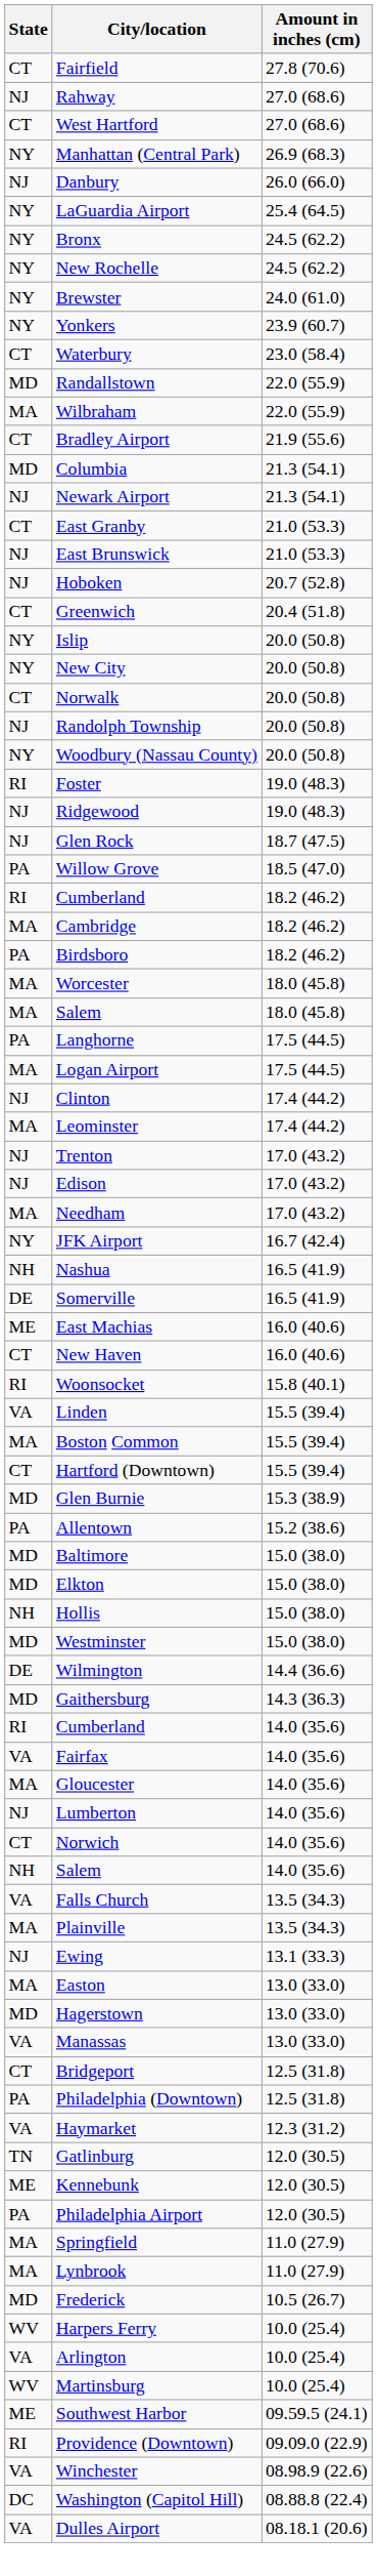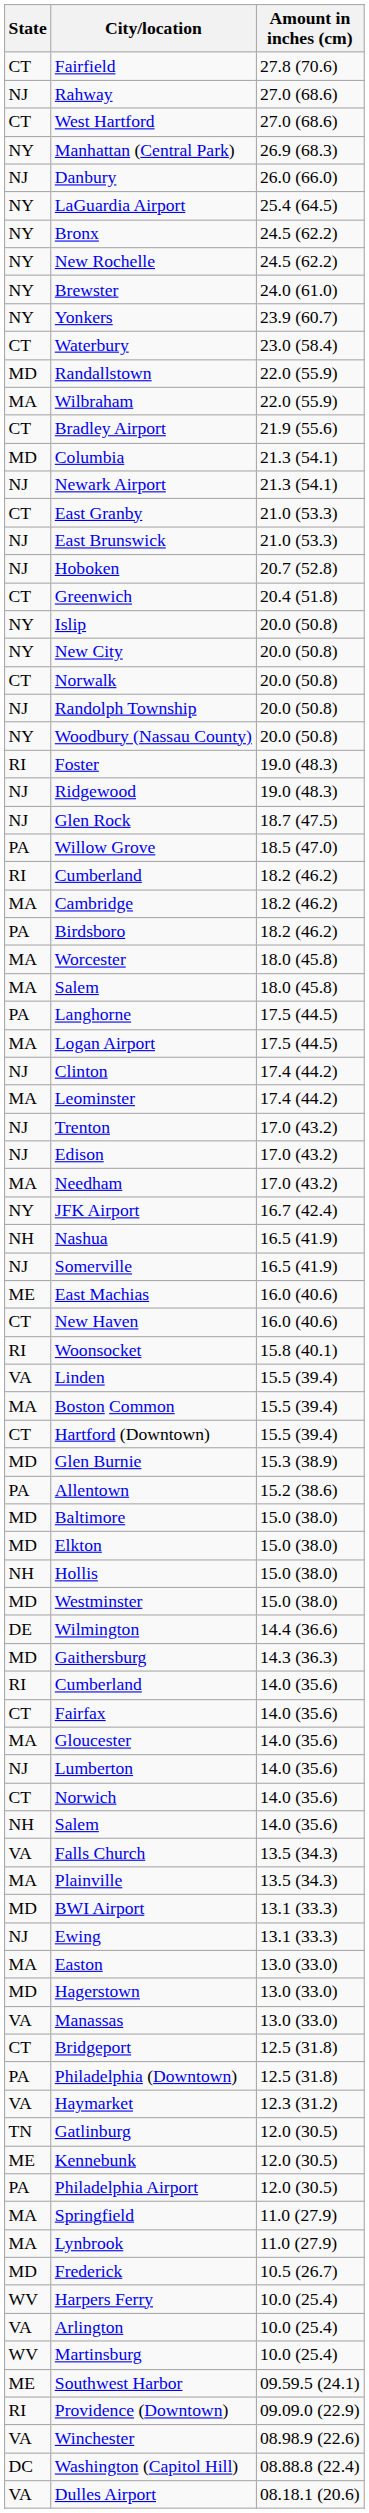 <table class="wikitable sortable">
 <tr>
 <th>State</th>
 <th>City/location</th>
 <th>Amount in<br>inches (cm)</th>
 </tr>
 <tr>
 <td>CT</td>
 <td><a href='#'>Fairfield</a></td>
 <td>27.8 (70.6)</td>
 </tr>
 <tr>
 <td>NJ</td>
 <td><a href='#'>Rahway</a></td>
 <td>27.0 (68.6)</td>
 </tr>
 <tr>
 <td>CT</td>
 <td><a href='#'>West Hartford</a></td>
 <td>27.0 (68.6)</td>
 </tr>
 <tr>
 <td>NY</td>
 <td><a href='#'>Manhattan</a> (<a href='#'>Central Park</a>)</td>
 <td>26.9 (68.3)</td>
 </tr>
 <tr>
 <td>NJ</td>
 <td><a href='#'>Danbury</a></td>
 <td>26.0 (66.0)</td>
 </tr>
 <tr>
 <td>NY</td>
 <td><a href='#'>LaGuardia Airport</a></td>
 <td>25.4 (64.5)</td>
 </tr>
 <tr>
 <td>NY</td>
 <td><a href='#'>Bronx</a></td>
 <td>24.5 (62.2)</td>
 </tr>
 <tr>
 <td>NY</td>
 <td><a href='#'>New Rochelle</a></td>
 <td>24.5 (62.2)</td>
 </tr>
 <tr>
 <td>NY</td>
 <td><a href='#'>Brewster</a></td>
 <td>24.0 (61.0)</td>
 </tr>
 <tr>
 <td>NY</td>
 <td><a href='#'>Yonkers</a></td>
 <td>23.9 (60.7)</td>
 </tr>
 <tr>
 <td>CT</td>
 <td><a href='#'>Waterbury</a></td>
 <td>23.0 (58.4)</td>
 </tr>
 <tr>
 <td>MD</td>
 <td><a href='#'>Randallstown</a></td>
 <td>22.0 (55.9)</td>
 </tr>
 <tr>
 <td>MA</td>
 <td><a href='#'>Wilbraham</a></td>
 <td>22.0 (55.9)</td>
 </tr>
 <tr>
 <td>CT</td>
 <td><a href='#'>Bradley Airport</a></td>
 <td>21.9 (55.6)</td>
 </tr>
 <tr>
 <td>MD</td>
 <td><a href='#'>Columbia</a></td>
 <td>21.3 (54.1)</td>
 </tr>
 <tr>
 <td>NJ</td>
 <td><a href='#'>Newark Airport</a></td>
 <td>21.3 (54.1)</td>
 </tr>
 <tr>
 <td>CT</td>
 <td><a href='#'>East Granby</a></td>
 <td>21.0 (53.3)</td>
 </tr>
 <tr>
 <td>NJ</td>
 <td><a href='#'>East Brunswick</a></td>
 <td>21.0 (53.3)</td>
 </tr>
 <tr>
 <td>NJ</td>
 <td><a href='#'>Hoboken</a></td>
 <td>20.7 (52.8)</td>
 </tr>
 <tr>
 <td>CT</td>
 <td><a href='#'>Greenwich</a></td>
 <td>20.4 (51.8)</td>
 </tr>
 <tr>
 <td>NY</td>
 <td><a href='#'>Islip</a></td>
 <td>20.0 (50.8)</td>
 </tr>
 <tr>
 <td>NY</td>
 <td><a href='#'>New City</a></td>
 <td>20.0 (50.8)</td>
 </tr>
 <tr>
 <td>CT</td>
 <td><a href='#'>Norwalk</a></td>
 <td>20.0 (50.8)</td>
 </tr>
 <tr>
 <td>NJ</td>
 <td><a href='#'>Randolph Township</a></td>
 <td>20.0 (50.8)</td>
 </tr>
 <tr>
 <td>NY</td>
 <td><a href='#'>Woodbury (Nassau County)</a></td>
 <td>20.0 (50.8)</td>
 </tr>
 <tr>
 <td>RI</td>
 <td><a href='#'>Foster</a></td>
 <td>19.0 (48.3)</td>
 </tr>
 <tr>
 <td>NJ</td>
 <td><a href='#'>Ridgewood</a></td>
 <td>19.0 (48.3)</td>
 </tr>
 <tr>
 <td>NJ</td>
 <td><a href='#'>Glen Rock</a></td>
 <td>18.7 (47.5)</td>
 </tr>
 <tr>
 <td>PA</td>
 <td><a href='#'>Willow Grove</a></td>
 <td>18.5 (47.0)</td>
 </tr>
 <tr>
 <td>RI</td>
 <td><a href='#'>Cumberland</a></td>
 <td>18.2 (46.2)</td>
 </tr>
 <tr>
 <td>MA</td>
 <td><a href='#'>Cambridge</a></td>
 <td>18.2 (46.2)</td>
 </tr>
 <tr>
 <td>PA</td>
 <td><a href='#'>Birdsboro</a></td>
 <td>18.2 (46.2)</td>
 </tr>
 <tr>
 <td>MA</td>
 <td><a href='#'>Worcester</a></td>
 <td>18.0 (45.8)</td>
 </tr>
 <tr>
 <td>MA</td>
 <td><a href='#'>Salem</a></td>
 <td>18.0 (45.8)</td>
 </tr>
 <tr>
 <td>PA</td>
 <td><a href='#'>Langhorne</a></td>
 <td>17.5 (44.5)</td>
 </tr>
 <tr>
 <td>MA</td>
 <td><a href='#'>Logan Airport</a></td>
 <td>17.5 (44.5)</td>
 </tr>
 <tr>
 <td>NJ</td>
 <td><a href='#'>Clinton</a></td>
 <td>17.4 (44.2)</td>
 </tr>
 <tr>
 <td>MA</td>
 <td><a href='#'>Leominster</a></td>
 <td>17.4 (44.2)</td>
 </tr>
 <tr>
 <td>NJ</td>
 <td><a href='#'>Trenton</a></td>
 <td>17.0 (43.2)</td>
 </tr>
 <tr>
 <td>NJ</td>
 <td><a href='#'>Edison</a></td>
 <td>17.0 (43.2)</td>
 </tr>
 <tr>
 <td>MA</td>
 <td><a href='#'>Needham</a></td>
 <td>17.0 (43.2)</td>
 </tr>
 <tr>
 <td>NY</td>
 <td><a href='#'>JFK Airport</a></td>
 <td>16.7 (42.4)</td>
 </tr>
 <tr>
 <td>NH</td>
 <td><a href='#'>Nashua</a></td>
 <td>16.5 (41.9)</td>
 </tr>
 <tr>
-<td>DE</td>
+<td>NJ</td>
 <td><a href='#'>Somerville</a></td>
 <td>16.5 (41.9)</td>
 </tr>
 <tr>
 <td>ME</td>
 <td><a href='#'>East Machias</a></td>
 <td>16.0 (40.6)</td>
 </tr>
 <tr>
 <td>CT</td>
 <td><a href='#'>New Haven</a></td>
 <td>16.0 (40.6)</td>
 </tr>
 <tr>
 <td>RI</td>
 <td><a href='#'>Woonsocket</a></td>
 <td>15.8 (40.1)</td>
 </tr>
 <tr>
 <td>VA</td>
 <td><a href='#'>Linden</a></td>
 <td>15.5 (39.4)</td>
 </tr>
 <tr>
 <td>MA</td>
 <td><a href='#'>Boston</a> <a href='#'>Common</a></td>
 <td>15.5 (39.4)</td>
 </tr>
 <tr>
 <td>CT</td>
 <td><a href='#'>Hartford</a> (Downtown)</td>
 <td>15.5 (39.4)</td>
 </tr>
 <tr>
 <td>MD</td>
 <td><a href='#'>Glen Burnie</a></td>
 <td>15.3 (38.9)</td>
 </tr>
 <tr>
 <td>PA</td>
 <td><a href='#'>Allentown</a></td>
 <td>15.2 (38.6)</td>
 </tr>
 <tr>
 <td>MD</td>
 <td><a href='#'>Baltimore</a></td>
 <td>15.0 (38.0)</td>
 </tr>
 <tr>
 <td>MD</td>
 <td><a href='#'>Elkton</a></td>
 <td>15.0 (38.0)</td>
 </tr>
 <tr>
 <td>NH</td>
 <td><a href='#'>Hollis</a></td>
 <td>15.0 (38.0)</td>
 </tr>
 <tr>
 <td>MD</td>
 <td><a href='#'>Westminster</a></td>
 <td>15.0 (38.0)</td>
 </tr>
 <tr>
 <td>DE</td>
 <td><a href='#'>Wilmington</a></td>
 <td>14.4 (36.6)</td>
 </tr>
 <tr>
 <td>MD</td>
 <td><a href='#'>Gaithersburg</a></td>
 <td>14.3 (36.3)</td>
 </tr>
 <tr>
 <td>RI</td>
 <td><a href='#'>Cumberland</a></td>
 <td>14.0 (35.6)</td>
 </tr>
 <tr>
-<td>VA</td>
+<td>CT</td>
 <td><a href='#'>Fairfax</a></td>
 <td>14.0 (35.6)</td>
 </tr>
 <tr>
 <td>MA</td>
 <td><a href='#'>Gloucester</a></td>
 <td>14.0 (35.6)</td>
 </tr>
 <tr>
 <td>NJ</td>
 <td><a href='#'>Lumberton</a></td>
 <td>14.0 (35.6)</td>
 </tr>
 <tr>
 <td>CT</td>
 <td><a href='#'>Norwich</a></td>
 <td>14.0 (35.6)</td>
 </tr>
 <tr>
 <td>NH</td>
 <td><a href='#'>Salem</a></td>
 <td>14.0 (35.6)</td>
 </tr>
 <tr>
 <td>VA</td>
 <td><a href='#'>Falls Church</a></td>
 <td>13.5 (34.3)</td>
 </tr>
 <tr>
 <td>MA</td>
 <td><a href='#'>Plainville</a></td>
 <td>13.5 (34.3)</td>
+</tr>
+<tr>
+<td>MD</td>
+<td><a href='#'>BWI Airport</a></td>
+<td>13.1 (33.3)</td>
 </tr>
 <tr>
 <td>NJ</td>
 <td><a href='#'>Ewing</a></td>
 <td>13.1 (33.3)</td>
 </tr>
 <tr>
 <td>MA</td>
 <td><a href='#'>Easton</a></td>
 <td>13.0 (33.0)</td>
 </tr>
 <tr>
 <td>MD</td>
 <td><a href='#'>Hagerstown</a></td>
 <td>13.0 (33.0)</td>
 </tr>
 <tr>
 <td>VA</td>
 <td><a href='#'>Manassas</a></td>
 <td>13.0 (33.0)</td>
 </tr>
 <tr>
 <td>CT</td>
 <td><a href='#'>Bridgeport</a></td>
 <td>12.5 (31.8)</td>
 </tr>
 <tr>
 <td>PA</td>
 <td><a href='#'>Philadelphia</a> (<a href='#'>Downtown</a>)</td>
 <td>12.5 (31.8)</td>
 </tr>
 <tr>
 <td>VA</td>
 <td><a href='#'>Haymarket</a></td>
 <td>12.3 (31.2)</td>
 </tr>
 <tr>
 <td>TN</td>
 <td><a href='#'>Gatlinburg</a></td>
 <td>12.0 (30.5)</td>
 </tr>
 <tr>
 <td>ME</td>
 <td><a href='#'>Kennebunk</a></td>
 <td>12.0 (30.5)</td>
 </tr>
 <tr>
 <td>PA</td>
 <td><a href='#'>Philadelphia Airport</a></td>
 <td>12.0 (30.5)</td>
 </tr>
 <tr>
 <td>MA</td>
 <td><a href='#'>Springfield</a></td>
 <td>11.0 (27.9)</td>
 </tr>
 <tr>
 <td>MA</td>
 <td><a href='#'>Lynbrook</a></td>
 <td>11.0 (27.9)</td>
 </tr>
 <tr>
 <td>MD</td>
 <td><a href='#'>Frederick</a></td>
 <td>10.5 (26.7)</td>
 </tr>
 <tr>
 <td>WV</td>
 <td><a href='#'>Harpers Ferry</a></td>
 <td>10.0 (25.4)</td>
 </tr>
 <tr>
 <td>VA</td>
 <td><a href='#'>Arlington</a></td>
 <td>10.0 (25.4)</td>
 </tr>
 <tr>
 <td>WV</td>
 <td><a href='#'>Martinsburg</a></td>
 <td>10.0 (25.4)</td>
 </tr>
 <tr>
 <td>ME</td>
 <td><a href='#'>Southwest Harbor</a></td>
 <td><span>09.5</span>9.5 (24.1)</td>
 </tr>
 <tr>
 <td>RI</td>
 <td><a href='#'>Providence</a> (<a href='#'>Downtown</a>)</td>
 <td><span>09.0</span>9.0 (22.9)</td>
 </tr>
 <tr>
 <td>VA</td>
 <td><a href='#'>Winchester</a></td>
 <td><span>08.9</span>8.9 (22.6)</td>
 </tr>
 <tr>
 <td>DC</td>
 <td><a href='#'>Washington</a> (<a href='#'>Capitol Hill</a>)</td>
 <td><span>08.8</span>8.8 (22.4)</td>
 </tr>
 <tr>
 <td>VA</td>
 <td><a href='#'>Dulles Airport</a></td>
 <td><span>08.1</span>8.1 (20.6)</td>
 </tr>
 </table>
